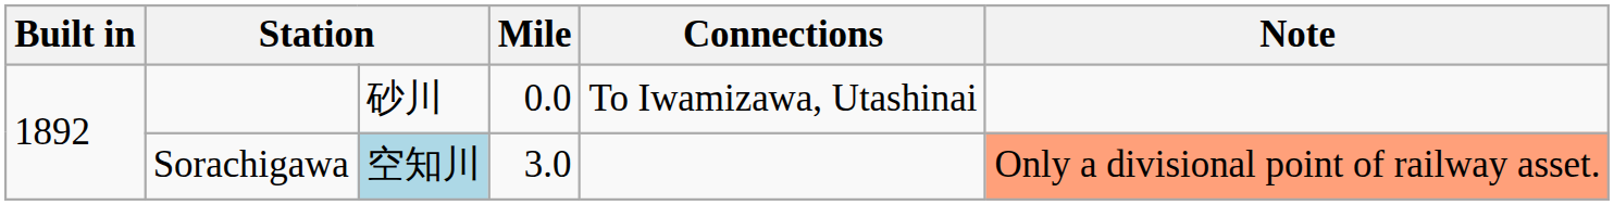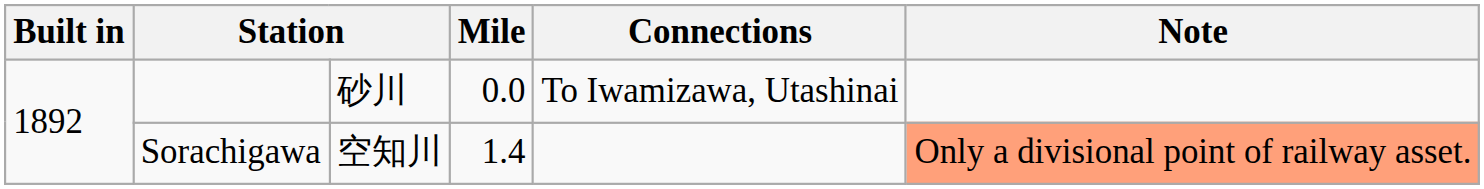 <table class=wikitable>
 <tr>
 <th>Built in</th>
 <th colspan=2>Station</th>
 <th>Mile</th>
 <th>Connections</th>
 <th>Note</th>
 </tr>
 <tr>
 <td rowspan=2>1892</td>
 <td></td>
 <td>砂川</td>
 <td style="text-align:right">0.0</td>
 <td>To Iwamizawa, Utashinai</td>
 <td></td>
 </tr>
 <tr>
 <td>Sorachigawa</td>
-<td style="background: lightblue;">空知川</td>
-<td style="text-align:right">3.0</td>
+<td>空知川</td>
+<td style="text-align:right">1.4</td>
 <td></td>
 <td style="background: lightsalmon;">Only a divisional point of railway asset.</td>
 </tr>
 </table>
